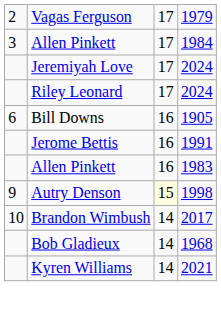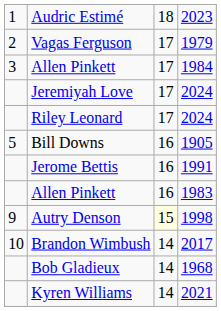 <table class="wikitable">
 <tr>
+</tr>
+<tr>
+<td>1</td>
+<td><a href='#'>Audric Estimé</a></td>
+<td>18</td>
+<td><a href='#'>2023</a></td>
 </tr>
 <tr>
 <td>2</td>
 <td><a href='#'>Vagas Ferguson</a></td>
 <td>17</td>
 <td><a href='#'>1979</a></td>
 </tr>
 <tr>
 <td>3</td>
 <td><a href='#'>Allen Pinkett</a></td>
 <td>17</td>
 <td><a href='#'>1984</a></td>
 </tr>
 <tr>
 <td></td>
 <td><a href='#'>Jeremiyah Love</a></td>
 <td>17</td>
 <td><a href='#'>2024</a></td>
 </tr>
 <tr>
 <td></td>
 <td><a href='#'>Riley Leonard</a></td>
 <td>17</td>
 <td><a href='#'>2024</a></td>
 </tr>
 <tr>
-<td>6</td>
+<td>5</td>
 <td>Bill Downs</td>
 <td>16</td>
 <td><a href='#'>1905</a></td>
 </tr>
 <tr>
 <td></td>
 <td><a href='#'>Jerome Bettis</a></td>
 <td>16</td>
 <td><a href='#'>1991</a></td>
 </tr>
 <tr>
 <td></td>
 <td><a href='#'>Allen Pinkett</a></td>
 <td>16</td>
 <td><a href='#'>1983</a></td>
 </tr>
 <tr>
 <td>9</td>
 <td><a href='#'>Autry Denson</a></td>
 <td style="background: lightyellow;">15</td>
 <td><a href='#'>1998</a></td>
 </tr>
 <tr>
 <td>10</td>
 <td><a href='#'>Brandon Wimbush</a></td>
 <td>14</td>
 <td><a href='#'>2017</a></td>
 </tr>
 <tr>
 <td></td>
 <td><a href='#'>Bob Gladieux</a></td>
 <td>14</td>
 <td><a href='#'>1968</a></td>
 </tr>
 <tr>
 <td></td>
 <td><a href='#'>Kyren Williams</a></td>
 <td>14</td>
 <td><a href='#'>2021</a></td>
 </tr>
 </table>
